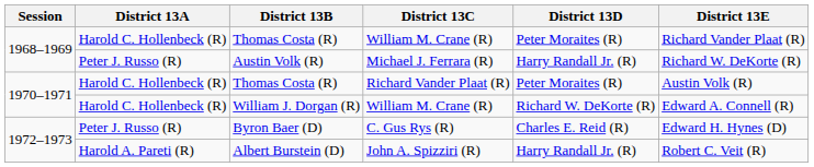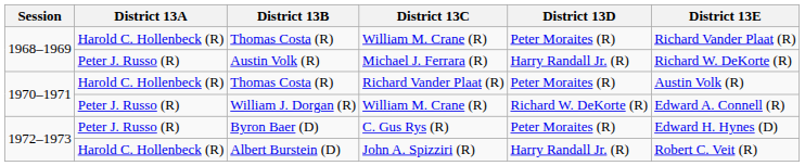 <table class="wikitable">
 <tr>
 <th>Session</th>
 <th>District 13A</th>
 <th>District 13B</th>
 <th>District 13C</th>
 <th>District 13D</th>
 <th>District 13E</th>
 </tr>
 <tr>
 <td rowspan=2>1968–1969</td>
 <td><a href='#'>Harold C. Hollenbeck</a> (R)</td>
 <td><a href='#'>Thomas Costa</a> (R)</td>
 <td><a href='#'>William M. Crane</a> (R)</td>
 <td><a href='#'>Peter Moraites</a> (R)</td>
 <td><a href='#'>Richard Vander Plaat</a> (R)</td>
 </tr>
 <tr>
 <td><a href='#'>Peter J. Russo</a> (R)</td>
 <td><a href='#'>Austin Volk</a> (R)</td>
 <td><a href='#'>Michael J. Ferrara</a> (R)</td>
 <td><a href='#'>Harry Randall Jr.</a> (R)</td>
 <td><a href='#'>Richard W. DeKorte</a> (R)</td>
 </tr>
 <tr>
 <td rowspan=2>1970–1971</td>
 <td><a href='#'>Harold C. Hollenbeck</a> (R)</td>
 <td><a href='#'>Thomas Costa</a> (R)</td>
 <td><a href='#'>Richard Vander Plaat</a> (R)</td>
 <td><a href='#'>Peter Moraites</a> (R)</td>
 <td><a href='#'>Austin Volk</a> (R)</td>
 </tr>
 <tr>
-<td><a href='#'>Harold C. Hollenbeck</a> (R)</td>
+<td><a href='#'>Peter J. Russo</a> (R)</td>
 <td><a href='#'>William J. Dorgan</a> (R)</td>
 <td><a href='#'>William M. Crane</a> (R)</td>
 <td><a href='#'>Richard W. DeKorte</a> (R)</td>
 <td><a href='#'>Edward A. Connell</a> (R)</td>
 </tr>
 <tr>
 <td rowspan=2>1972–1973</td>
 <td><a href='#'>Peter J. Russo</a> (R)</td>
 <td><a href='#'>Byron Baer</a> (D)</td>
 <td><a href='#'>C. Gus Rys</a> (R)</td>
-<td><a href='#'>Charles E. Reid</a> (R)</td>
+<td><a href='#'>Peter Moraites</a> (R)</td>
 <td><a href='#'>Edward H. Hynes</a> (D)</td>
 </tr>
 <tr>
-<td><a href='#'>Harold A. Pareti</a> (R)</td>
+<td><a href='#'>Harold C. Hollenbeck</a> (R)</td>
 <td><a href='#'>Albert Burstein</a> (D)</td>
 <td><a href='#'>John A. Spizziri</a> (R)</td>
 <td><a href='#'>Harry Randall Jr.</a> (R)</td>
 <td><a href='#'>Robert C. Veit</a> (R)</td>
 </tr>
 </table>
